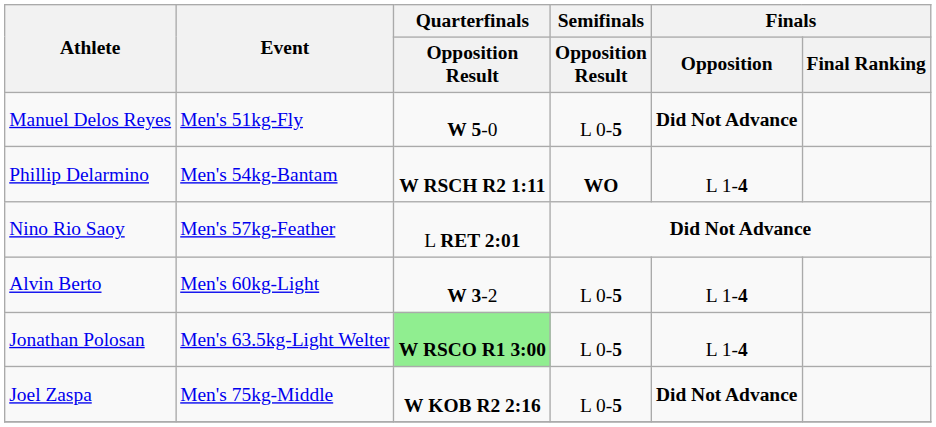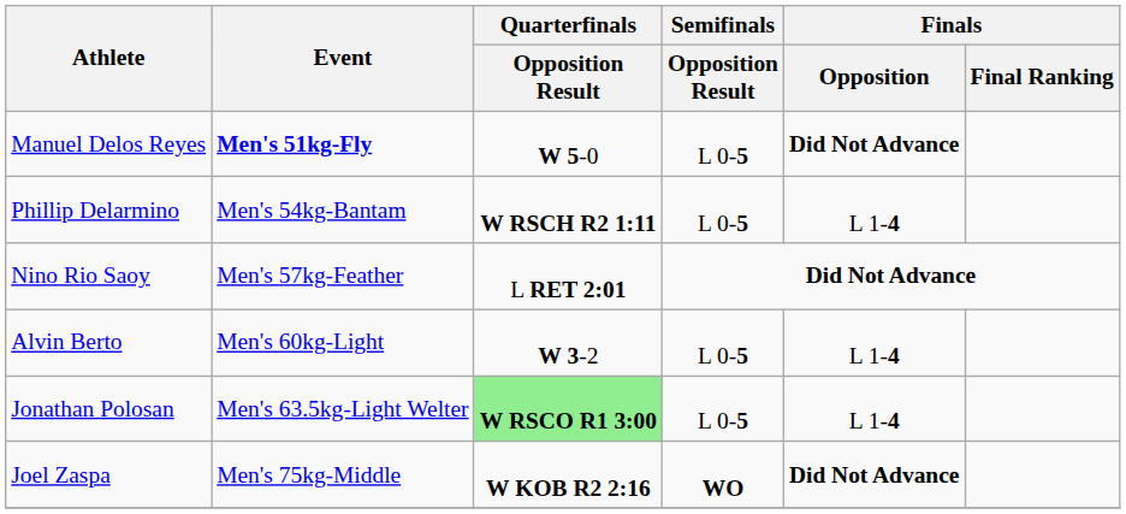 <table class=wikitable style="font-size:90%">
 <tr>
 <th rowspan=2>Athlete</th>
 <th rowspan=2>Event</th>
 <th>Quarterfinals</th>
 <th>Semifinals</th>
 <th colspan=2>Finals</th>
 </tr>
 <tr>
 <th>Opposition<br>Result</th>
 <th>Opposition<br>Result</th>
 <th>Opposition</th>
 <th>Final Ranking</th>
 </tr>
 <tr>
 <td><a href='#'>Manuel Delos Reyes</a></td>
-<td><a href='#'>Men's 51kg-Fly</a></td>
+<td><strong><a href='#'>Men's 51kg-Fly</a></strong></td>
 <td align=center><br><strong>W</strong> <strong>5</strong>-0</td>
 <td align=center><br> L 0-<strong>5</strong></td>
 <td align=center><strong>Did Not Advance</strong></td>
 <td align=center></td>
 </tr>
 <tr>
 <td><a href='#'>Phillip Delarmino</a></td>
 <td><a href='#'>Men's 54kg-Bantam</a></td>
 <td align=center><br><strong>W</strong> <strong>RSCH R2 1:11</strong></td>
-<td align=center><br> <strong>WO</strong></td>
+<td align=center><br> L 0-<strong>5</strong></td>
 <td align=center><br> L 1-<strong>4</strong></td>
 <td align=center></td>
 </tr>
 <tr>
 <td><a href='#'>Nino Rio Saoy</a></td>
 <td><a href='#'>Men's 57kg-Feather</a></td>
 <td align=center><br>L <strong>RET 2:01</strong></td>
 <td align=center colspan=3><strong>Did Not Advance</strong></td>
 </tr>
 <tr>
 <td><a href='#'>Alvin Berto</a></td>
 <td><a href='#'>Men's 60kg-Light</a></td>
 <td align=center><br><strong>W</strong> <strong>3</strong>-2</td>
 <td align=center><br> L 0-<strong>5</strong></td>
 <td align=center><br> L 1-<strong>4</strong></td>
 <td align=center></td>
 </tr>
 <tr>
 <td><a href='#'>Jonathan Polosan</a></td>
 <td><a href='#'>Men's 63.5kg-Light Welter</a></td>
 <td align=center style="background: lightgreen;"><br><strong>W</strong> <strong>RSCO R1 3:00</strong></td>
 <td align=center><br> L 0-<strong>5</strong></td>
 <td align=center><br> L 1-<strong>4</strong></td>
 <td align=center></td>
 </tr>
 <tr>
 <td><a href='#'>Joel Zaspa</a></td>
 <td><a href='#'>Men's 75kg-Middle</a></td>
 <td align=center><br><strong>W</strong> <strong>KOB R2 2:16</strong></td>
-<td align=center><br> L 0-<strong>5</strong></td>
+<td align=center><br> <strong>WO</strong></td>
 <td align=center><strong>Did Not Advance</strong></td>
 <td align=center></td>
 </tr>
 <tr>
 </tr>
 </table>
